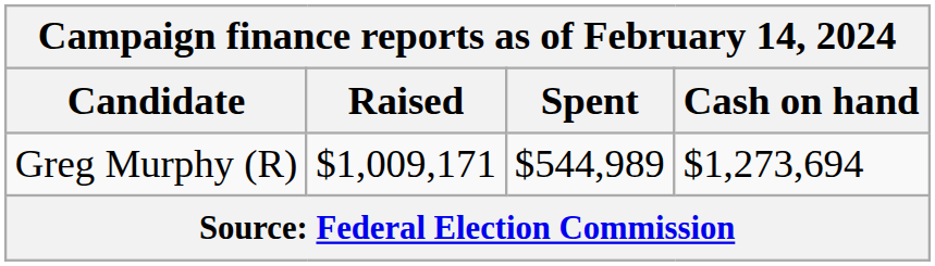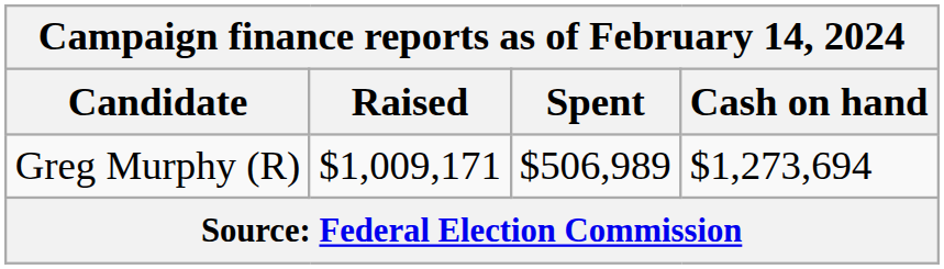 <table class="wikitable sortable">
 <tr>
 <th colspan=4>Campaign finance reports as of February 14, 2024</th>
 </tr>
 <tr style="text-align:center;">
 <th>Candidate</th>
 <th>Raised</th>
 <th>Spent</th>
 <th>Cash on hand</th>
 </tr>
 <tr>
 <td>Greg Murphy (R)</td>
 <td>$1,009,171</td>
-<td>$544,989</td>
+<td>$506,989</td>
 <td>$1,273,694</td>
 </tr>
 <tr>
 <th colspan="4"><small>Source: <a href='#'>Federal Election Commission</a></small></th>
 </tr>
 </table>
